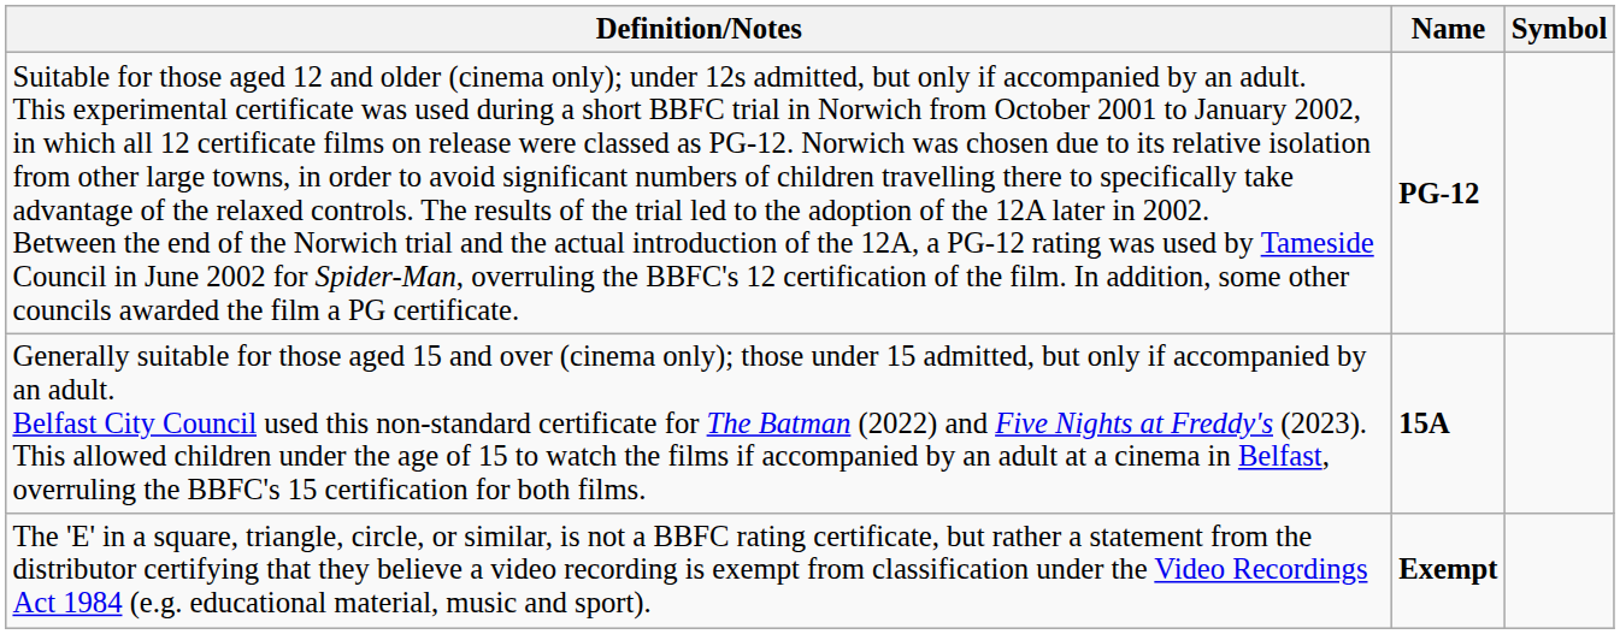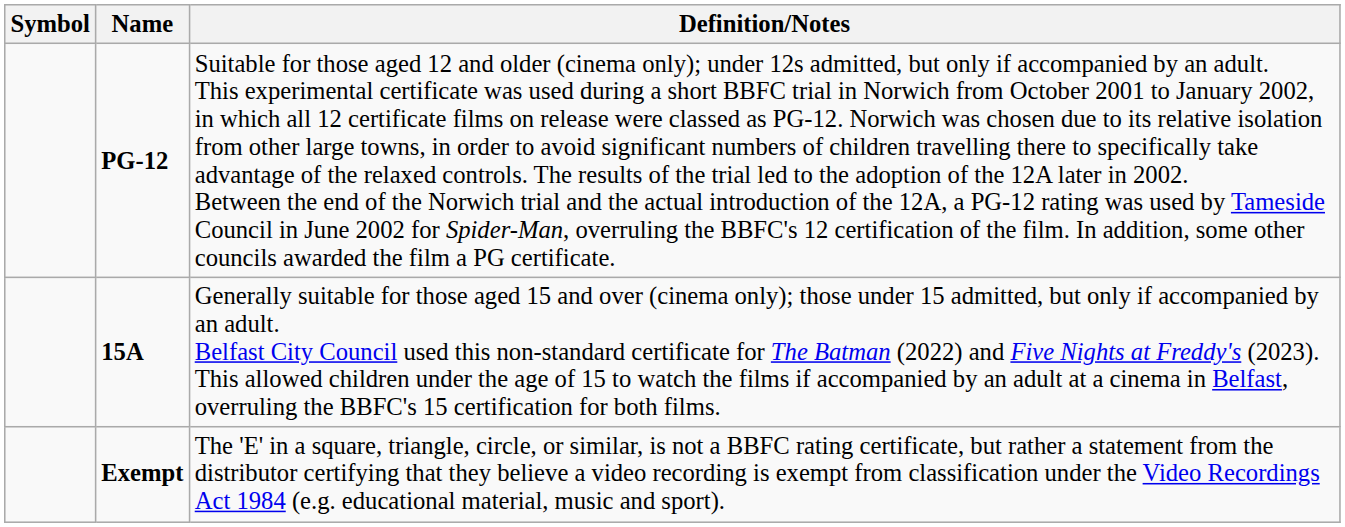 <table class="wikitable">
 <tr>
+<th>Symbol</th>
+<th>Name</th>
 <th>Definition/Notes</th>
-<th>Name</th>
-<th>Symbol</th>
 </tr>
 <tr>
+<td align="center"></td>
+<td><strong>PG-12</strong></td>
 <td>Suitable for those aged 12 and older (cinema only); under 12s admitted, but only if accompanied by an adult.<br>This experimental certificate was used during a short BBFC trial in Norwich from October 2001 to January 2002, in which all 12 certificate films on release were classed as PG-12. Norwich was chosen due to its relative isolation from other large towns, in order to avoid significant numbers of children travelling there to specifically take advantage of the relaxed controls. The results of the trial led to the adoption of the 12A later in 2002.<br>Between the end of the Norwich trial and the actual introduction of the 12A, a PG-12 rating was used by <a href='#'>Tameside</a> Council in June 2002 for <em>Spider-Man</em>, overruling the BBFC's 12 certification of the film. In addition, some other councils awarded the film a PG certificate.</td>
-<td><strong>PG-12</strong></td>
-<td align="center"></td>
 </tr>
 <tr>
+<td align="center"></td>
+<td><strong>15A</strong></td>
 <td>Generally suitable for those aged 15 and over (cinema only); those under 15 admitted, but only if accompanied by an adult.<br><a href='#'>Belfast City Council</a> used this non-standard certificate for <em><a href='#'>The Batman</a></em> (2022) and <em><a href='#'>Five Nights at Freddy's</a></em> (2023). This allowed children under the age of 15 to watch the films if accompanied by an adult at a cinema in <a href='#'>Belfast</a>, overruling the BBFC's 15 certification for both films.</td>
-<td><strong>15A</strong></td>
-<td align="center"></td>
 </tr>
 <tr>
+<td align="center"></td>
+<td><strong>Exempt</strong></td>
 <td>The 'E' in a square, triangle, circle, or similar, is not a BBFC rating certificate, but rather a statement from the distributor certifying that they believe a video recording is exempt from classification under the <a href='#'>Video Recordings Act 1984</a> (e.g. educational material, music and sport).</td>
-<td><strong>Exempt</strong></td>
-<td align="center"></td>
 </tr>
 </table>
